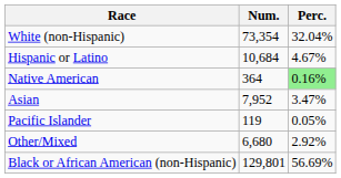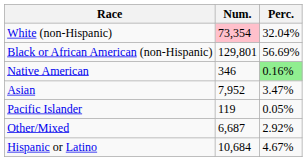 <table class="wikitable">
 <tr>
 <th>Race</th>
 <th>Num.</th>
 <th>Perc.</th>
 </tr>
 <tr>
 <td><a href='#'>White</a> (non-Hispanic)</td>
-<td>73,354</td>
+<td style="background: pink;">73,354</td>
 <td>32.04%</td>
 </tr>
 <tr>
-<td><a href='#'>Hispanic</a> or <a href='#'>Latino</a></td>
-<td>10,684</td>
-<td>4.67%</td>
+<td><a href='#'>Black or African American</a> (non-Hispanic)</td>
+<td>129,801</td>
+<td>56.69%</td>
 </tr>
 <tr>
 <td><a href='#'>Native American</a></td>
-<td>364</td>
+<td>346</td>
 <td style="background: lightgreen;">0.16%</td>
 </tr>
 <tr>
 <td><a href='#'>Asian</a></td>
 <td>7,952</td>
 <td>3.47%</td>
 </tr>
 <tr>
 <td><a href='#'>Pacific Islander</a></td>
 <td>119</td>
 <td>0.05%</td>
 </tr>
 <tr>
 <td><a href='#'>Other/Mixed</a></td>
-<td>6,680</td>
+<td>6,687</td>
 <td>2.92%</td>
 </tr>
 <tr>
-<td><a href='#'>Black or African American</a> (non-Hispanic)</td>
-<td>129,801</td>
-<td>56.69%</td>
+<td><a href='#'>Hispanic</a> or <a href='#'>Latino</a></td>
+<td>10,684</td>
+<td>4.67%</td>
 </tr>
 </table>
